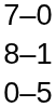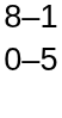 <table cellspacing=1 width=70%>
 <tr>
 <th width=25%></th>
 <th width=30%></th>
 <th width=15%></th>
 <th width=30%></th>
-</tr>
-<tr>
-<td></td>
-<td align=right></td>
-<td align=center>7–0</td>
-<td></td>
 </tr>
 <tr>
 <td></td>
 <td align=right></td>
 <td align=center>8–1</td>
 <td></td>
 </tr>
 <tr>
 <td></td>
 <td align=right></td>
 <td align=center>0–5</td>
 <td></td>
 </tr>
 </table>
